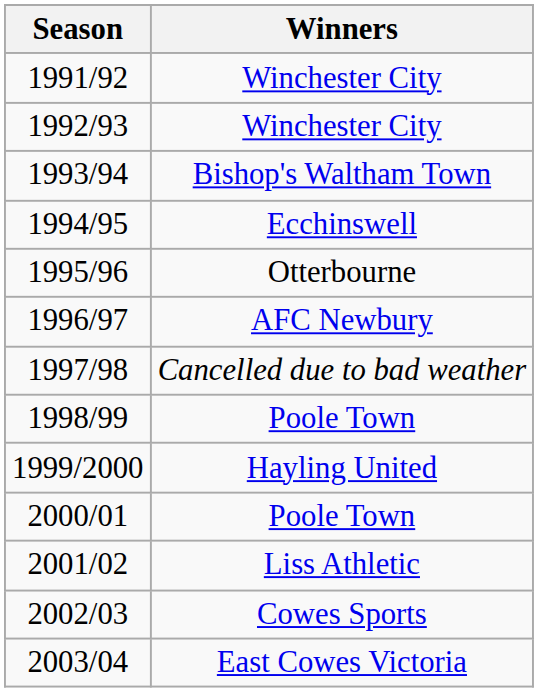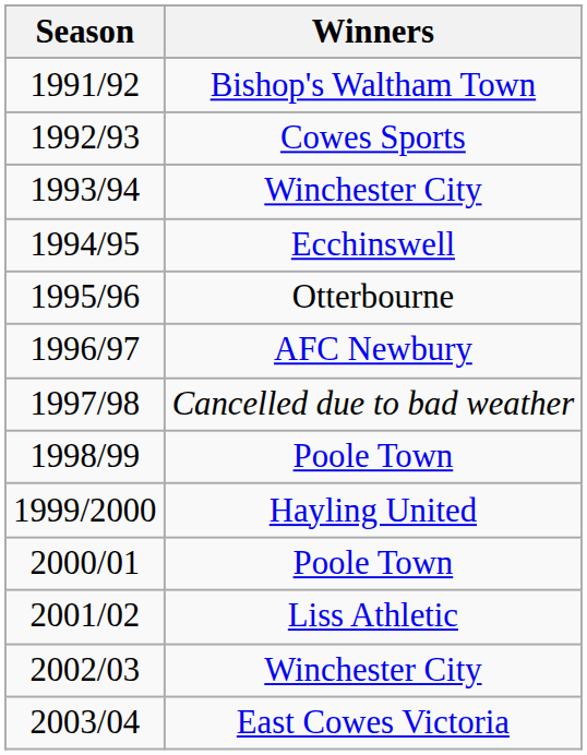 <table class="wikitable collapsible collapsed" style=text-align:center>
 <tr>
 </tr>
 <tr>
 <th>Season</th>
 <th>Winners</th>
 </tr>
 <tr>
 <td>1991/92</td>
-<td><a href='#'>Winchester City</a></td>
+<td><a href='#'>Bishop's Waltham Town</a></td>
 </tr>
 <tr>
 <td>1992/93</td>
-<td><a href='#'>Winchester City</a></td>
+<td><a href='#'>Cowes Sports</a></td>
 </tr>
 <tr>
 <td>1993/94</td>
-<td><a href='#'>Bishop's Waltham Town</a></td>
+<td><a href='#'>Winchester City</a></td>
 </tr>
 <tr>
 <td>1994/95</td>
 <td><a href='#'>Ecchinswell</a></td>
 </tr>
 <tr>
 <td>1995/96</td>
 <td>Otterbourne</td>
 </tr>
 <tr>
 <td>1996/97</td>
 <td><a href='#'>AFC Newbury</a></td>
 </tr>
 <tr>
 <td>1997/98</td>
 <td><em>Cancelled due to bad weather</em></td>
 </tr>
 <tr>
 <td>1998/99</td>
 <td><a href='#'>Poole Town</a></td>
 </tr>
 <tr>
 <td>1999/2000</td>
 <td><a href='#'>Hayling United</a></td>
 </tr>
 <tr>
 <td>2000/01</td>
 <td><a href='#'>Poole Town</a></td>
 </tr>
 <tr>
 <td>2001/02</td>
 <td><a href='#'>Liss Athletic</a></td>
 </tr>
 <tr>
 <td>2002/03</td>
-<td><a href='#'>Cowes Sports</a></td>
+<td><a href='#'>Winchester City</a></td>
 </tr>
 <tr>
 <td>2003/04</td>
 <td><a href='#'>East Cowes Victoria</a></td>
 </tr>
 </table>
